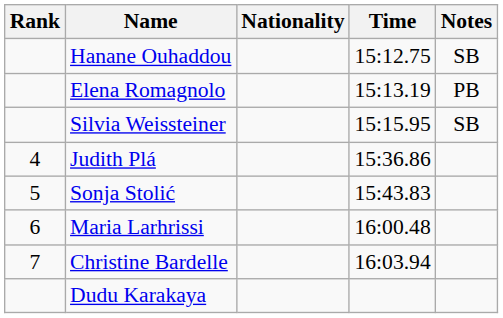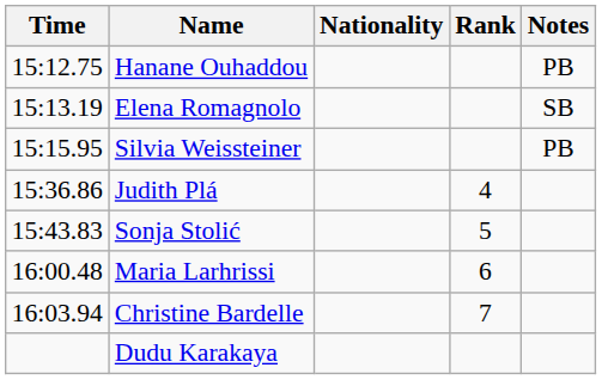 <table class="wikitable sortable" style="text-align:center">
 <tr>
-<th>Rank</th>
+<th>Time</th>
 <th>Name</th>
 <th>Nationality</th>
-<th>Time</th>
+<th>Rank</th>
 <th>Notes</th>
 </tr>
 <tr>
-<td></td>
+<td>15:12.75</td>
 <td align=left><a href='#'>Hanane Ouhaddou</a></td>
 <td align=left></td>
-<td>15:12.75</td>
+<td></td>
+<td>PB</td>
+</tr>
+<tr>
+<td>15:13.19</td>
+<td align=left><a href='#'>Elena Romagnolo</a></td>
+<td align=left></td>
+<td></td>
 <td>SB</td>
 </tr>
 <tr>
+<td>15:15.95</td>
+<td align=left><a href='#'>Silvia Weissteiner</a></td>
+<td align=left></td>
 <td></td>
-<td align=left><a href='#'>Elena Romagnolo</a></td>
-<td align=left></td>
-<td>15:13.19</td>
 <td>PB</td>
 </tr>
 <tr>
-<td></td>
-<td align=left><a href='#'>Silvia Weissteiner</a></td>
-<td align=left></td>
-<td>15:15.95</td>
-<td>SB</td>
-</tr>
-<tr>
-<td>4</td>
+<td>15:36.86</td>
 <td align=left><a href='#'>Judith Plá</a></td>
 <td align=left></td>
-<td>15:36.86</td>
+<td>4</td>
 <td></td>
 </tr>
 <tr>
-<td>5</td>
+<td>15:43.83</td>
 <td align=left><a href='#'>Sonja Stolić</a></td>
 <td align=left></td>
-<td>15:43.83</td>
+<td>5</td>
 <td></td>
 </tr>
 <tr>
-<td>6</td>
+<td>16:00.48</td>
 <td align=left><a href='#'>Maria Larhrissi</a></td>
 <td align=left></td>
-<td>16:00.48</td>
+<td>6</td>
 <td></td>
 </tr>
 <tr>
-<td>7</td>
+<td>16:03.94</td>
 <td align=left><a href='#'>Christine Bardelle</a></td>
 <td align=left></td>
-<td>16:03.94</td>
+<td>7</td>
 <td></td>
 </tr>
 <tr>
 <td></td>
 <td align=left><a href='#'>Dudu Karakaya</a></td>
 <td align=left></td>
 <td></td>
 <td></td>
 </tr>
 </table>
